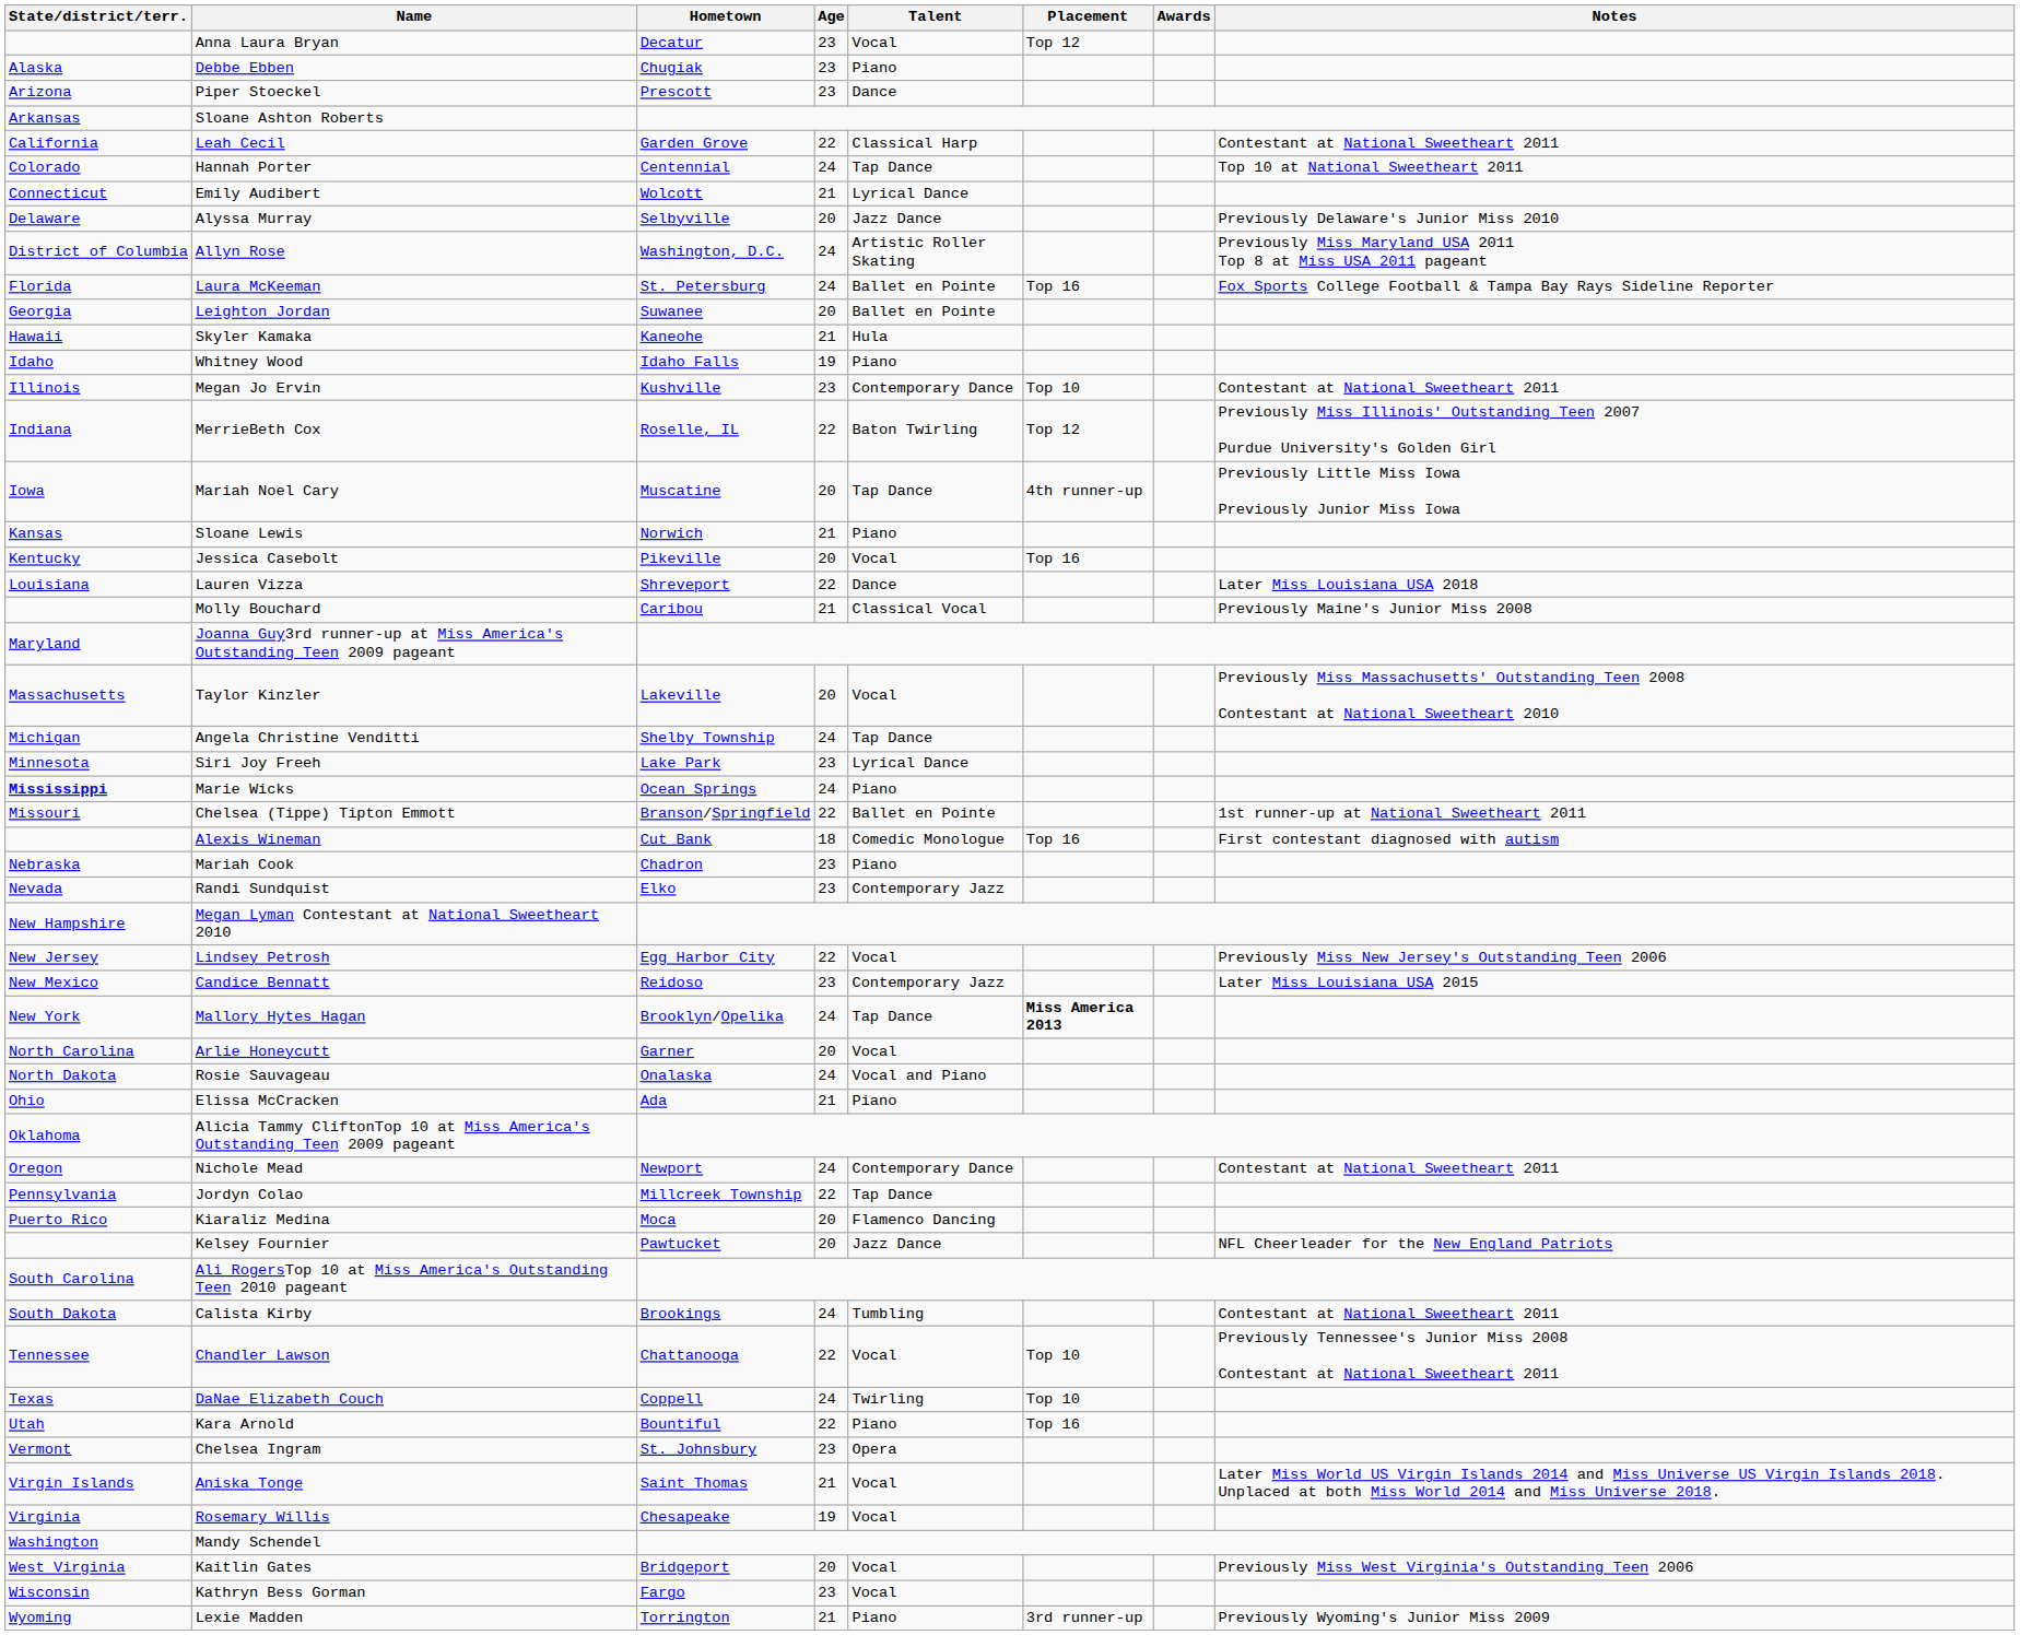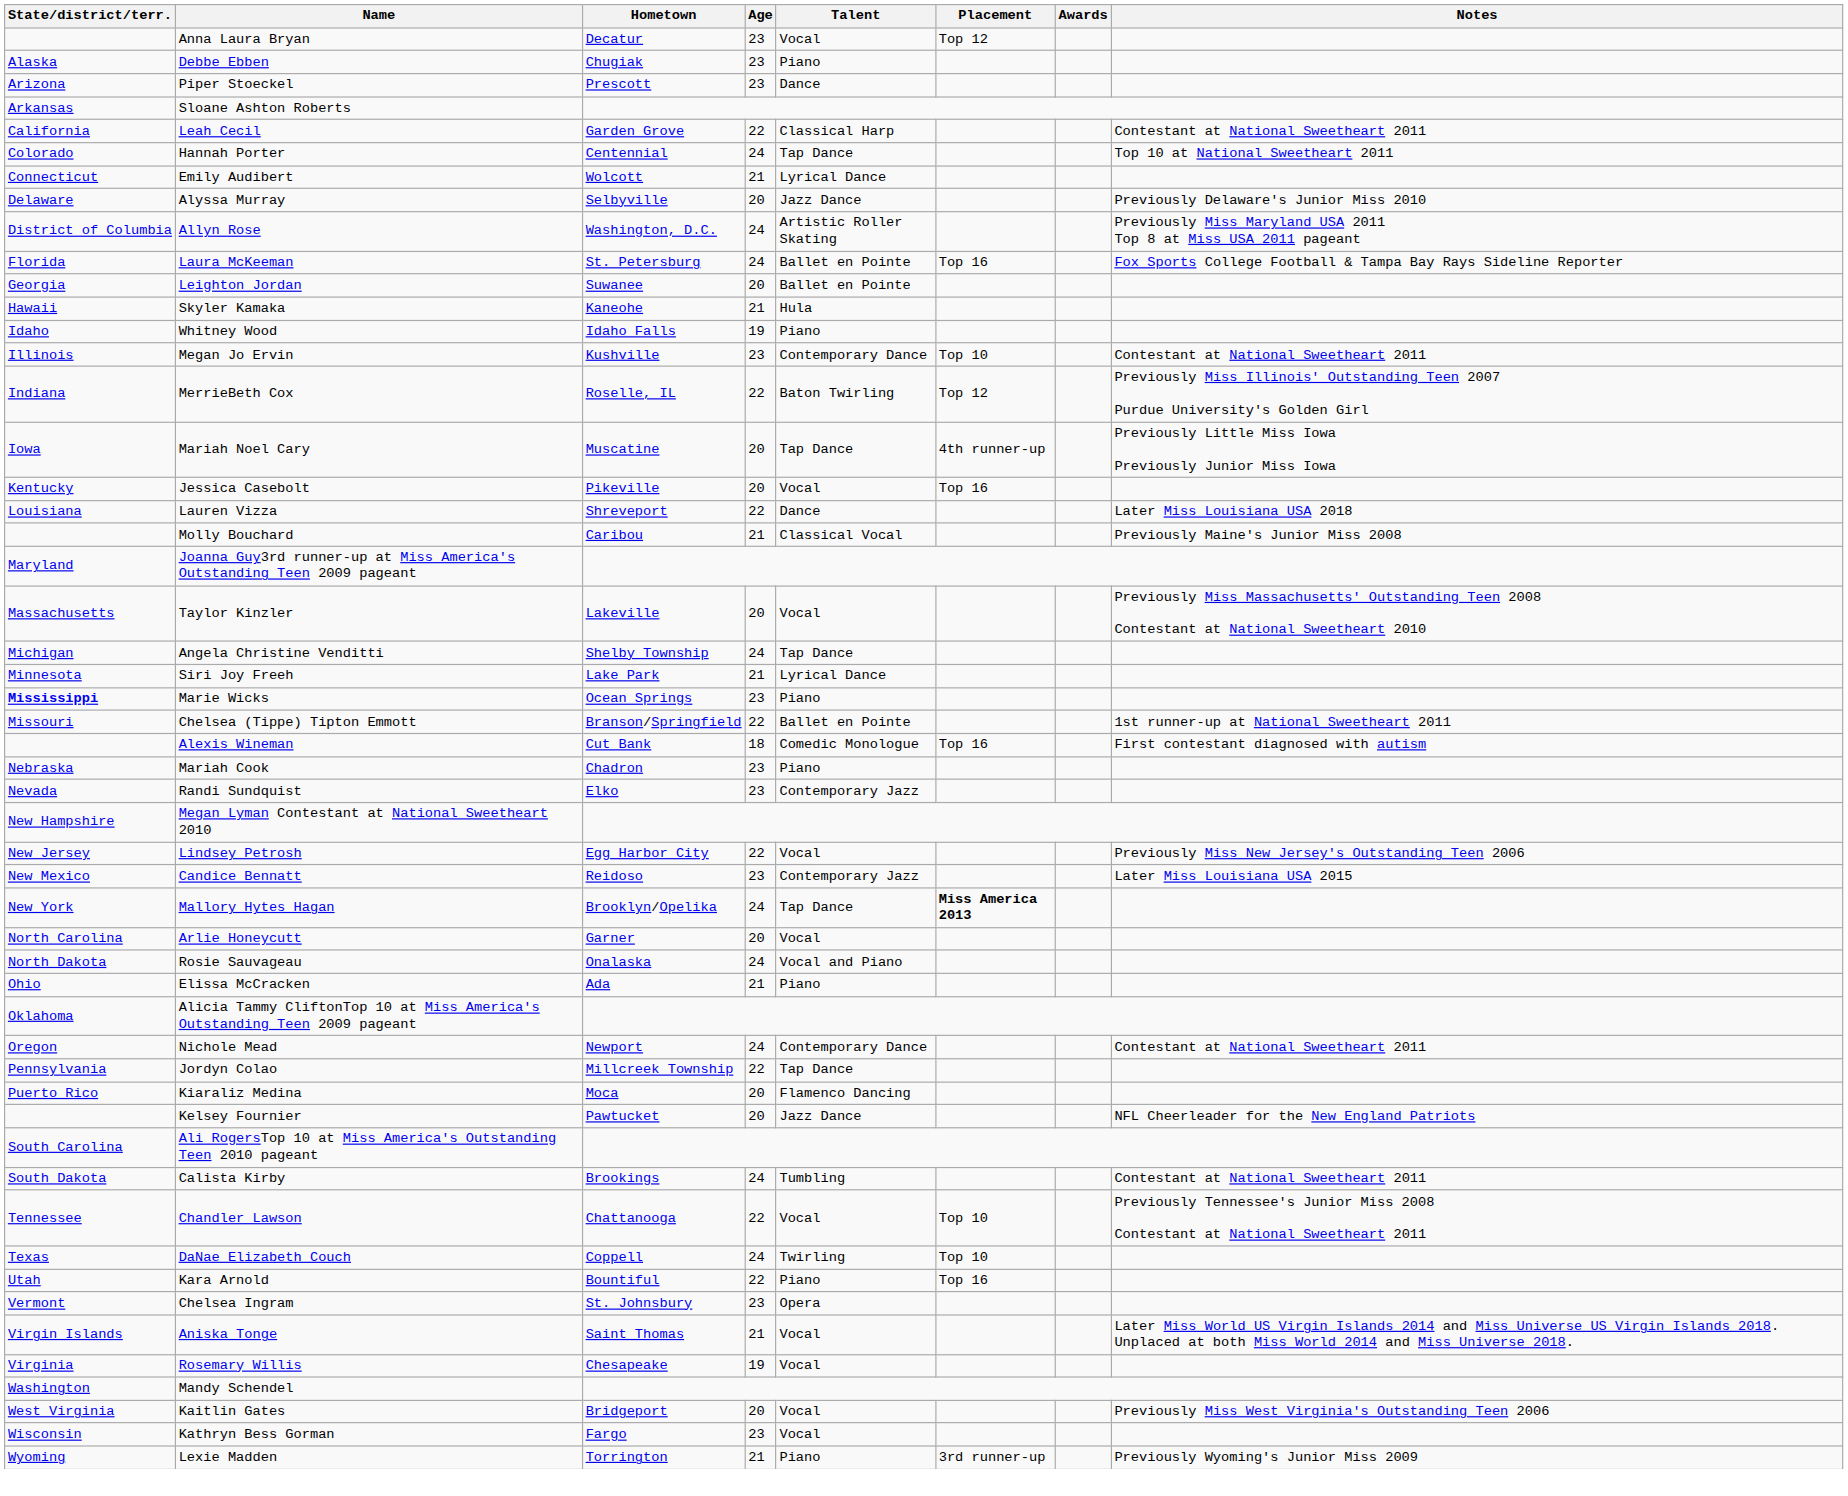 <table class="wikitable sortable" style="font-size:90%">
 <tr>
 <th>State/district/terr.</th>
 <th>Name</th>
 <th>Hometown</th>
 <th>Age</th>
 <th>Talent</th>
 <th>Placement</th>
 <th>Awards</th>
 <th>Notes</th>
 </tr>
 <tr>
 <td></td>
 <td>Anna Laura Bryan</td>
 <td><a href='#'>Decatur</a></td>
 <td>23</td>
 <td>Vocal</td>
 <td>Top 12</td>
 <td></td>
 <td></td>
 </tr>
 <tr>
 <td> <a href='#'>Alaska</a></td>
 <td><a href='#'>Debbe Ebben</a></td>
 <td><a href='#'>Chugiak</a></td>
 <td>23</td>
 <td>Piano</td>
 <td></td>
 <td></td>
 <td></td>
 </tr>
 <tr>
 <td> <a href='#'>Arizona</a></td>
 <td>Piper Stoeckel</td>
 <td><a href='#'>Prescott</a></td>
 <td>23</td>
 <td>Dance</td>
 <td></td>
 <td></td>
 <td></td>
 </tr>
 <tr>
 <td> <a href='#'>Arkansas</a></td>
 <td>Sloane Ashton Roberts</td>
 </tr>
 <tr>
 <td> <a href='#'>California</a></td>
 <td><a href='#'>Leah Cecil</a></td>
 <td><a href='#'>Garden Grove</a></td>
 <td>22</td>
 <td>Classical Harp</td>
 <td></td>
 <td></td>
 <td>Contestant at <a href='#'>National Sweetheart</a> 2011</td>
 </tr>
 <tr>
 <td> <a href='#'>Colorado</a></td>
 <td>Hannah Porter</td>
 <td><a href='#'>Centennial</a></td>
 <td>24</td>
 <td>Tap Dance</td>
 <td></td>
 <td></td>
 <td>Top 10 at <a href='#'>National Sweetheart</a> 2011</td>
 </tr>
 <tr>
 <td> <a href='#'>Connecticut</a></td>
 <td>Emily Audibert</td>
 <td><a href='#'>Wolcott</a></td>
 <td>21</td>
 <td>Lyrical Dance</td>
 <td></td>
 <td></td>
 <td></td>
 </tr>
 <tr>
 <td> <a href='#'>Delaware</a></td>
 <td>Alyssa Murray</td>
 <td><a href='#'>Selbyville</a></td>
 <td>20</td>
 <td>Jazz Dance</td>
 <td></td>
 <td></td>
 <td>Previously Delaware's Junior Miss 2010</td>
 </tr>
 <tr>
 <td> <a href='#'>District of Columbia</a></td>
 <td><a href='#'>Allyn Rose</a></td>
 <td><a href='#'>Washington, D.C.</a></td>
 <td>24</td>
 <td>Artistic Roller Skating</td>
 <td></td>
 <td></td>
 <td>Previously <a href='#'>Miss Maryland USA</a> 2011<br>Top 8 at <a href='#'>Miss USA 2011</a> pageant</td>
 </tr>
 <tr>
 <td> <a href='#'>Florida</a></td>
 <td><a href='#'>Laura McKeeman</a></td>
 <td><a href='#'>St. Petersburg</a></td>
 <td>24</td>
 <td>Ballet en Pointe</td>
 <td>Top 16</td>
 <td></td>
 <td><a href='#'>Fox Sports</a> College Football & Tampa Bay Rays Sideline Reporter</td>
 </tr>
 <tr>
 <td> <a href='#'>Georgia</a></td>
 <td><a href='#'>Leighton Jordan</a></td>
 <td><a href='#'>Suwanee</a></td>
 <td>20</td>
 <td>Ballet en Pointe</td>
 <td></td>
 <td></td>
 <td></td>
 </tr>
 <tr>
 <td> <a href='#'>Hawaii</a></td>
 <td>Skyler Kamaka</td>
 <td><a href='#'>Kaneohe</a></td>
 <td>21</td>
 <td>Hula</td>
 <td></td>
 <td></td>
 <td></td>
 </tr>
 <tr>
 <td> <a href='#'>Idaho</a></td>
 <td>Whitney Wood</td>
 <td><a href='#'>Idaho Falls</a></td>
 <td>19</td>
 <td>Piano</td>
 <td></td>
 <td></td>
 <td></td>
 </tr>
 <tr>
 <td> <a href='#'>Illinois</a></td>
 <td>Megan Jo Ervin</td>
 <td><a href='#'>Kushville</a></td>
 <td>23</td>
 <td>Contemporary Dance</td>
 <td>Top 10</td>
 <td></td>
 <td>Contestant at <a href='#'>National Sweetheart</a> 2011</td>
 </tr>
 <tr>
 <td> <a href='#'>Indiana</a></td>
 <td>MerrieBeth Cox</td>
 <td><a href='#'>Roselle, IL</a></td>
 <td>22</td>
 <td>Baton Twirling</td>
 <td>Top 12</td>
 <td></td>
 <td>Previously <a href='#'>Miss Illinois' Outstanding Teen</a> 2007<br><br>Purdue University's Golden Girl</td>
 </tr>
 <tr>
 <td> <a href='#'>Iowa</a></td>
 <td>Mariah Noel Cary</td>
 <td><a href='#'>Muscatine</a></td>
 <td>20</td>
 <td>Tap Dance</td>
 <td>4th runner-up</td>
 <td></td>
 <td>Previously Little Miss Iowa<br><br> Previously Junior Miss Iowa</td>
 </tr>
 <tr>
-<td> <a href='#'>Kansas</a></td>
-<td>Sloane Lewis</td>
-<td><a href='#'>Norwich</a></td>
-<td>21</td>
-<td>Piano</td>
-<td></td>
-<td></td>
-<td></td>
-</tr>
-<tr>
 <td> <a href='#'>Kentucky</a></td>
 <td>Jessica Casebolt</td>
 <td><a href='#'>Pikeville</a></td>
 <td>20</td>
 <td>Vocal</td>
 <td>Top 16</td>
 <td></td>
 <td></td>
 </tr>
 <tr>
 <td> <a href='#'>Louisiana</a></td>
 <td>Lauren Vizza</td>
 <td><a href='#'>Shreveport</a></td>
 <td>22</td>
 <td>Dance</td>
 <td></td>
 <td></td>
 <td>Later <a href='#'>Miss Louisiana USA</a> 2018</td>
 </tr>
 <tr>
 <td></td>
 <td>Molly Bouchard</td>
 <td><a href='#'>Caribou</a></td>
 <td>21</td>
 <td>Classical Vocal</td>
 <td></td>
 <td></td>
 <td>Previously Maine's Junior Miss 2008</td>
 </tr>
 <tr>
 <td> <a href='#'>Maryland</a></td>
 <td><a href='#'>Joanna Guy</a>3rd runner-up at <a href='#'>Miss America's Outstanding Teen</a> 2009 pageant</td>
 </tr>
 <tr>
 <td> <a href='#'>Massachusetts</a></td>
 <td>Taylor Kinzler</td>
 <td><a href='#'>Lakeville</a></td>
 <td>20</td>
 <td>Vocal</td>
 <td></td>
 <td></td>
 <td>Previously <a href='#'>Miss Massachusetts' Outstanding Teen</a> 2008<br><br>Contestant at <a href='#'>National Sweetheart</a> 2010</td>
 </tr>
 <tr>
 <td> <a href='#'>Michigan</a></td>
 <td>Angela Christine Venditti</td>
 <td><a href='#'>Shelby Township</a></td>
 <td>24</td>
 <td>Tap Dance</td>
 <td></td>
 <td></td>
 <td></td>
 </tr>
 <tr>
 <td> <a href='#'>Minnesota</a></td>
 <td>Siri Joy Freeh</td>
 <td><a href='#'>Lake Park</a></td>
-<td>23</td>
+<td>21</td>
 <td>Lyrical Dance</td>
 <td></td>
 <td></td>
 <td></td>
 </tr>
 <tr>
 <td><strong> <a href='#'>Mississippi</a></strong></td>
 <td>Marie Wicks</td>
 <td><a href='#'>Ocean Springs</a></td>
-<td>24</td>
+<td>23</td>
 <td>Piano</td>
 <td></td>
 <td></td>
 <td></td>
 </tr>
 <tr>
 <td> <a href='#'>Missouri</a></td>
 <td>Chelsea (Tippe) Tipton Emmott</td>
 <td><a href='#'>Branson</a>/<a href='#'>Springfield</a></td>
 <td>22</td>
 <td>Ballet en Pointe</td>
 <td></td>
 <td></td>
 <td>1st runner-up at <a href='#'>National Sweetheart</a> 2011</td>
 </tr>
 <tr>
 <td></td>
 <td><a href='#'>Alexis Wineman</a></td>
 <td><a href='#'>Cut Bank</a></td>
 <td>18</td>
 <td>Comedic Monologue</td>
 <td>Top 16</td>
 <td></td>
 <td>First contestant diagnosed with <a href='#'>autism</a></td>
 </tr>
 <tr>
 <td> <a href='#'>Nebraska</a></td>
 <td>Mariah Cook</td>
 <td><a href='#'>Chadron</a></td>
 <td>23</td>
 <td>Piano</td>
 <td></td>
 <td></td>
 <td></td>
 </tr>
 <tr>
 <td> <a href='#'>Nevada</a></td>
 <td>Randi Sundquist</td>
 <td><a href='#'>Elko</a></td>
 <td>23</td>
 <td>Contemporary Jazz</td>
 <td></td>
 <td></td>
 <td></td>
 </tr>
 <tr>
 <td> <a href='#'>New Hampshire</a></td>
 <td><a href='#'>Megan Lyman</a> Contestant at <a href='#'>National Sweetheart</a> 2010</td>
 </tr>
 <tr>
 <td> <a href='#'>New Jersey</a></td>
 <td><a href='#'>Lindsey Petrosh</a></td>
 <td><a href='#'>Egg Harbor City</a></td>
 <td>22</td>
 <td>Vocal</td>
 <td></td>
 <td></td>
 <td>Previously <a href='#'>Miss New Jersey's Outstanding Teen</a> 2006</td>
 </tr>
 <tr>
 <td> <a href='#'>New Mexico</a></td>
 <td><a href='#'>Candice Bennatt</a></td>
 <td><a href='#'>Reidoso</a></td>
 <td>23</td>
 <td>Contemporary Jazz</td>
 <td></td>
 <td></td>
 <td>Later <a href='#'>Miss Louisiana USA</a> 2015</td>
 </tr>
 <tr>
 <td> <a href='#'>New York</a></td>
 <td><a href='#'>Mallory Hytes Hagan</a></td>
 <td><a href='#'>Brooklyn</a>/<a href='#'>Opelika</a></td>
 <td>24</td>
 <td>Tap Dance</td>
 <td><strong>Miss America 2013</strong></td>
 <td></td>
 <td></td>
 </tr>
 <tr>
 <td> <a href='#'>North Carolina</a></td>
 <td><a href='#'>Arlie Honeycutt</a></td>
 <td><a href='#'>Garner</a></td>
 <td>20</td>
 <td>Vocal</td>
 <td></td>
 <td></td>
 <td></td>
 </tr>
 <tr>
 <td> <a href='#'>North Dakota</a></td>
 <td>Rosie Sauvageau</td>
 <td><a href='#'>Onalaska</a></td>
 <td>24</td>
 <td>Vocal and Piano</td>
 <td></td>
 <td></td>
 <td></td>
 </tr>
 <tr>
 <td> <a href='#'>Ohio</a></td>
 <td>Elissa McCracken</td>
 <td><a href='#'>Ada</a></td>
 <td>21</td>
 <td>Piano</td>
 <td></td>
 <td></td>
 <td></td>
 </tr>
 <tr>
 <td> <a href='#'>Oklahoma</a></td>
 <td>Alicia Tammy CliftonTop 10 at <a href='#'>Miss America's Outstanding Teen</a> 2009 pageant</td>
 </tr>
 <tr>
 <td> <a href='#'>Oregon</a></td>
 <td>Nichole Mead</td>
 <td><a href='#'>Newport</a></td>
 <td>24</td>
 <td>Contemporary Dance</td>
 <td></td>
 <td></td>
 <td>Contestant at <a href='#'>National Sweetheart</a> 2011</td>
 </tr>
 <tr>
 <td> <a href='#'>Pennsylvania</a></td>
 <td>Jordyn Colao</td>
 <td><a href='#'>Millcreek Township</a></td>
 <td>22</td>
 <td>Tap Dance</td>
 <td></td>
 <td></td>
 <td></td>
 </tr>
 <tr>
 <td> <a href='#'>Puerto Rico</a></td>
 <td>Kiaraliz Medina</td>
 <td><a href='#'>Moca</a></td>
 <td>20</td>
 <td>Flamenco Dancing</td>
 <td></td>
 <td></td>
 <td></td>
 </tr>
 <tr>
 <td></td>
 <td>Kelsey Fournier</td>
 <td><a href='#'>Pawtucket</a></td>
 <td>20</td>
 <td>Jazz Dance</td>
 <td></td>
 <td></td>
 <td>NFL Cheerleader for the <a href='#'>New England Patriots</a></td>
 </tr>
 <tr>
 <td> <a href='#'>South Carolina</a></td>
 <td><a href='#'>Ali Rogers</a>Top 10 at <a href='#'>Miss America's Outstanding Teen</a> 2010 pageant</td>
 </tr>
 <tr>
 <td> <a href='#'>South Dakota</a></td>
 <td>Calista Kirby</td>
 <td><a href='#'>Brookings</a></td>
 <td>24</td>
 <td>Tumbling</td>
 <td></td>
 <td></td>
 <td>Contestant at <a href='#'>National Sweetheart</a> 2011</td>
 </tr>
 <tr>
 <td> <a href='#'>Tennessee</a></td>
 <td><a href='#'>Chandler Lawson</a></td>
 <td><a href='#'>Chattanooga</a></td>
 <td>22</td>
 <td>Vocal</td>
 <td>Top 10</td>
 <td></td>
 <td>Previously Tennessee's Junior Miss 2008<br><br>Contestant at <a href='#'>National Sweetheart</a> 2011</td>
 </tr>
 <tr>
 <td> <a href='#'>Texas</a></td>
 <td><a href='#'>DaNae Elizabeth Couch</a></td>
 <td><a href='#'>Coppell</a></td>
 <td>24</td>
 <td>Twirling</td>
 <td>Top 10</td>
 <td></td>
 <td></td>
 </tr>
 <tr>
 <td> <a href='#'>Utah</a></td>
 <td>Kara Arnold</td>
 <td><a href='#'>Bountiful</a></td>
 <td>22</td>
 <td>Piano</td>
 <td>Top 16</td>
 <td></td>
 <td></td>
 </tr>
 <tr>
 <td> <a href='#'>Vermont</a></td>
 <td>Chelsea Ingram</td>
 <td><a href='#'>St. Johnsbury</a></td>
 <td>23</td>
 <td>Opera</td>
 <td></td>
 <td></td>
 <td></td>
 </tr>
 <tr>
 <td> <a href='#'>Virgin Islands</a></td>
 <td><a href='#'>Aniska Tonge</a></td>
 <td><a href='#'>Saint Thomas</a></td>
 <td>21</td>
 <td>Vocal</td>
 <td></td>
 <td></td>
 <td>Later <a href='#'>Miss World US Virgin Islands 2014</a> and <a href='#'>Miss Universe US Virgin Islands 2018</a>. Unplaced at both <a href='#'>Miss World 2014</a> and <a href='#'>Miss Universe 2018</a>.</td>
 </tr>
 <tr>
 <td> <a href='#'>Virginia</a></td>
 <td><a href='#'>Rosemary Willis</a></td>
 <td><a href='#'>Chesapeake</a></td>
 <td>19</td>
 <td>Vocal</td>
 <td></td>
 <td></td>
 <td></td>
 </tr>
 <tr>
 <td> <a href='#'>Washington</a></td>
 <td>Mandy Schendel</td>
 </tr>
 <tr>
 <td> <a href='#'>West Virginia</a></td>
 <td>Kaitlin Gates</td>
 <td><a href='#'>Bridgeport</a></td>
 <td>20</td>
 <td>Vocal</td>
 <td></td>
 <td></td>
 <td>Previously <a href='#'>Miss West Virginia's Outstanding Teen</a> 2006</td>
 </tr>
 <tr>
 <td> <a href='#'>Wisconsin</a></td>
 <td>Kathryn Bess Gorman</td>
 <td><a href='#'>Fargo</a></td>
 <td>23</td>
 <td>Vocal</td>
 <td></td>
 <td></td>
 <td></td>
 </tr>
 <tr>
 <td> <a href='#'>Wyoming</a></td>
 <td>Lexie Madden</td>
 <td><a href='#'>Torrington</a></td>
 <td>21</td>
 <td>Piano</td>
 <td>3rd runner-up</td>
 <td></td>
 <td>Previously Wyoming's Junior Miss 2009</td>
 </tr>
 </table>
